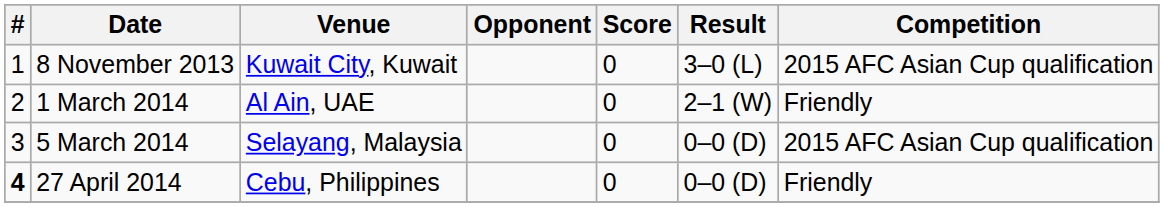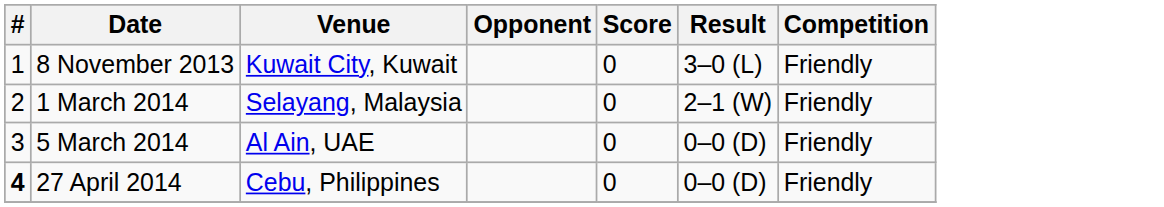 <table class="wikitable" style="font-size: 90%;">
 <tr>
 <th>#</th>
 <th>Date</th>
 <th>Venue</th>
 <th>Opponent</th>
 <th>Score</th>
 <th>Result</th>
 <th>Competition</th>
 </tr>
 <tr>
 <td>1</td>
 <td>8 November 2013</td>
 <td><a href='#'>Kuwait City</a>, Kuwait</td>
 <td></td>
 <td>0</td>
 <td>3–0 (L)</td>
-<td>2015 AFC Asian Cup qualification</td>
+<td>Friendly</td>
 </tr>
 <tr>
 <td>2</td>
 <td>1 March 2014</td>
-<td><a href='#'>Al Ain</a>, UAE</td>
+<td><a href='#'>Selayang</a>, Malaysia</td>
 <td></td>
 <td>0</td>
 <td>2–1 (W)</td>
 <td>Friendly</td>
 </tr>
 <tr>
 <td>3</td>
 <td>5 March 2014</td>
-<td><a href='#'>Selayang</a>, Malaysia</td>
+<td><a href='#'>Al Ain</a>, UAE</td>
 <td></td>
 <td>0</td>
 <td>0–0 (D)</td>
-<td>2015 AFC Asian Cup qualification</td>
+<td>Friendly</td>
 </tr>
 <tr>
 <td><strong>4</strong></td>
 <td>27 April 2014</td>
 <td><a href='#'>Cebu</a>, Philippines</td>
 <td></td>
 <td>0</td>
 <td>0–0 (D)</td>
 <td>Friendly</td>
 </tr>
 <tr>
 </tr>
 </table>
